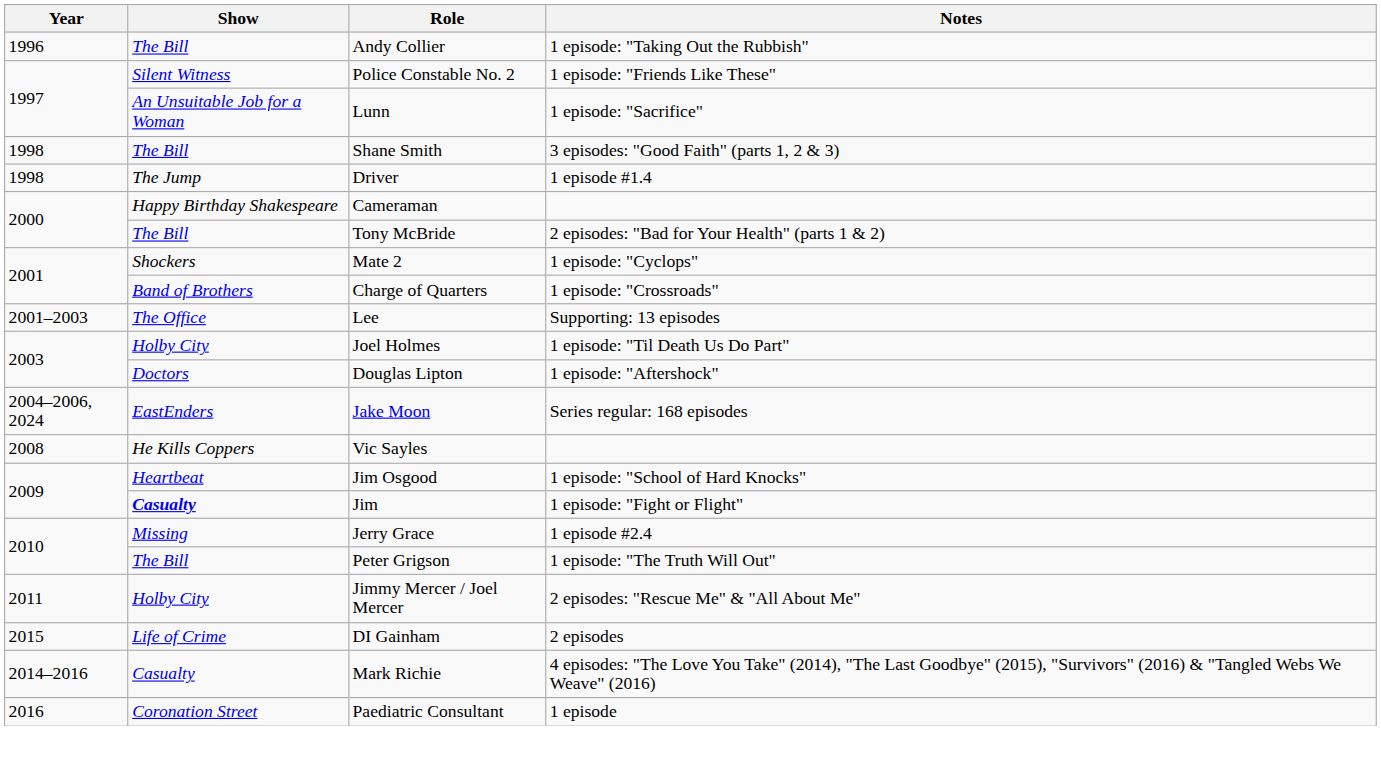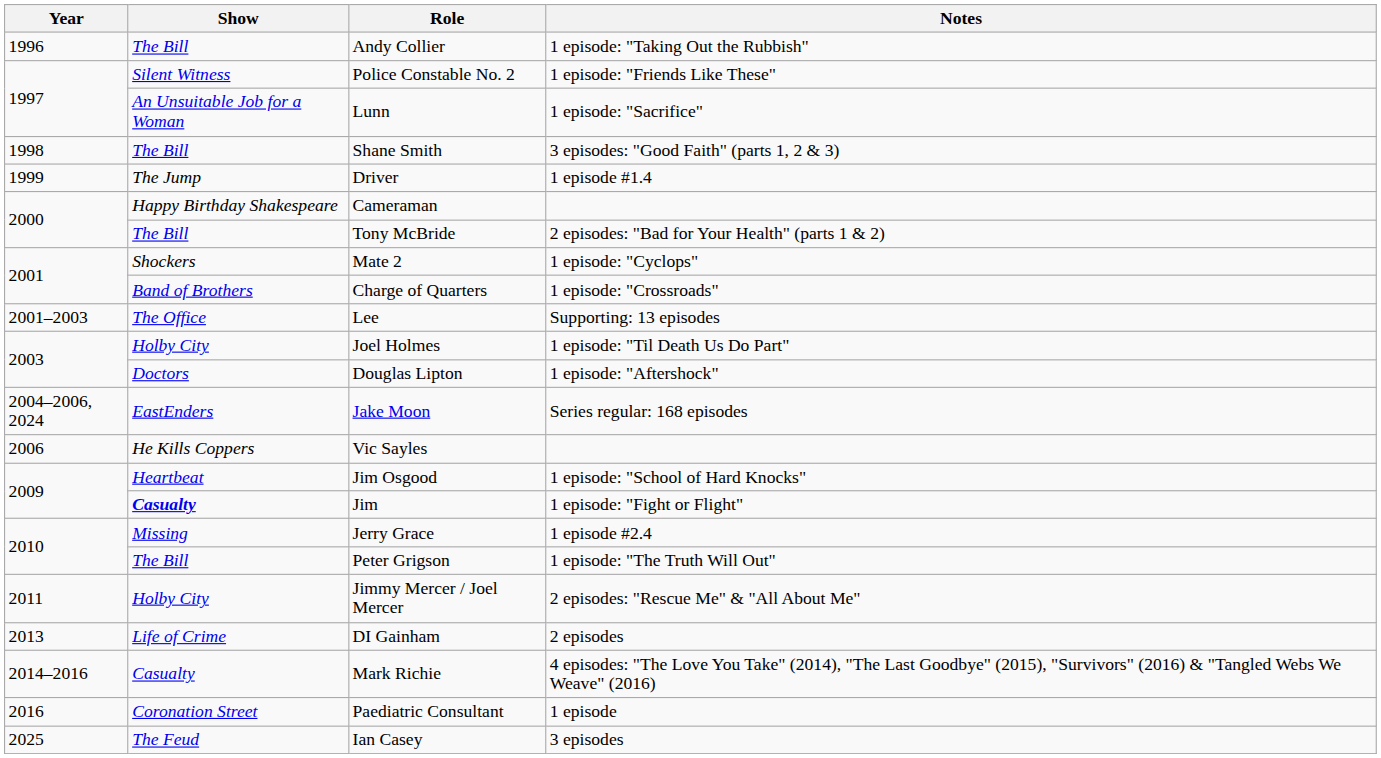 <table class="wikitable" style="font-size: 100%;">
 <tr>
 <th>Year</th>
 <th>Show</th>
 <th>Role</th>
 <th>Notes</th>
 </tr>
 <tr>
 <td>1996</td>
 <td><em><a href='#'>The Bill</a></em></td>
 <td>Andy Collier</td>
 <td>1 episode: "Taking Out the Rubbish"</td>
 </tr>
 <tr>
 <td rowspan="2">1997</td>
 <td><em><a href='#'>Silent Witness</a></em></td>
 <td>Police Constable No. 2</td>
 <td>1 episode: "Friends Like These"</td>
 </tr>
 <tr>
 <td><em><a href='#'>An Unsuitable Job for a Woman</a></em></td>
 <td>Lunn</td>
 <td>1 episode: "Sacrifice"</td>
 </tr>
 <tr>
 <td>1998</td>
 <td><em><a href='#'>The Bill</a></em></td>
 <td>Shane Smith</td>
 <td>3 episodes: "Good Faith" (parts 1, 2 & 3)</td>
 </tr>
 <tr>
-<td>1998</td>
+<td>1999</td>
 <td><em>The Jump</em></td>
 <td>Driver</td>
 <td>1 episode #1.4</td>
 </tr>
 <tr>
 <td rowspan="2">2000</td>
 <td><em>Happy Birthday Shakespeare</em></td>
 <td>Cameraman</td>
 <td></td>
 </tr>
 <tr>
 <td><em><a href='#'>The Bill</a></em></td>
 <td>Tony McBride</td>
 <td>2 episodes: "Bad for Your Health" (parts 1 & 2)</td>
 </tr>
 <tr>
 <td rowspan="2">2001</td>
 <td><em>Shockers</em></td>
 <td>Mate 2</td>
 <td>1 episode: "Cyclops"</td>
 </tr>
 <tr>
 <td><em><a href='#'>Band of Brothers</a></em></td>
 <td>Charge of Quarters</td>
 <td>1 episode: "Crossroads"</td>
 </tr>
 <tr>
 <td>2001–2003</td>
 <td><em><a href='#'>The Office</a></em></td>
 <td>Lee</td>
 <td>Supporting: 13 episodes</td>
 </tr>
 <tr>
 <td rowspan="2">2003</td>
 <td><em><a href='#'>Holby City</a></em></td>
 <td>Joel Holmes</td>
 <td>1 episode: "Til Death Us Do Part"</td>
 </tr>
 <tr>
 <td><em><a href='#'>Doctors</a></em></td>
 <td>Douglas Lipton</td>
 <td>1 episode: "Aftershock"</td>
 </tr>
 <tr>
 <td rowspan="1">2004–2006, 2024</td>
 <td><em><a href='#'>EastEnders</a></em></td>
 <td><a href='#'>Jake Moon</a></td>
 <td>Series regular: 168 episodes</td>
 </tr>
 <tr>
-<td rowspan="1">2008</td>
+<td rowspan="1">2006</td>
 <td><em>He Kills Coppers</em></td>
 <td>Vic Sayles</td>
 <td></td>
 </tr>
 <tr>
 <td rowspan="2">2009</td>
 <td><em><a href='#'>Heartbeat</a></em></td>
 <td>Jim Osgood</td>
 <td>1 episode: "School of Hard Knocks"</td>
 </tr>
 <tr>
 <td><strong><em><a href='#'>Casualty</a></em></strong></td>
 <td>Jim</td>
 <td>1 episode: "Fight or Flight"</td>
 </tr>
 <tr>
 <td rowspan="2">2010</td>
 <td><em><a href='#'>Missing</a></em></td>
 <td>Jerry Grace</td>
 <td>1 episode #2.4</td>
 </tr>
 <tr>
 <td><em><a href='#'>The Bill</a></em></td>
 <td>Peter Grigson</td>
 <td>1 episode: "The Truth Will Out"</td>
 </tr>
 <tr>
 <td>2011</td>
 <td><em><a href='#'>Holby City</a></em></td>
 <td>Jimmy Mercer / Joel Mercer</td>
 <td>2 episodes: "Rescue Me" & "All About Me"</td>
 </tr>
 <tr>
-<td>2015</td>
+<td>2013</td>
 <td><em><a href='#'>Life of Crime</a></em></td>
 <td>DI Gainham</td>
 <td>2 episodes</td>
 </tr>
 <tr>
 <td>2014–2016</td>
 <td><em><a href='#'>Casualty</a></em></td>
 <td>Mark Richie</td>
 <td>4 episodes: "The Love You Take" (2014), "The Last Goodbye" (2015), "Survivors" (2016) & "Tangled Webs We Weave" (2016)</td>
 </tr>
 <tr>
 <td>2016</td>
 <td><em><a href='#'>Coronation Street</a></em></td>
 <td>Paediatric Consultant</td>
 <td>1 episode</td>
 </tr>
+<tr>
+<td>2025</td>
+<td><em><a href='#'>The Feud</a></em></td>
+<td>Ian Casey</td>
+<td>3 episodes</td>
+</tr>
 </table>
